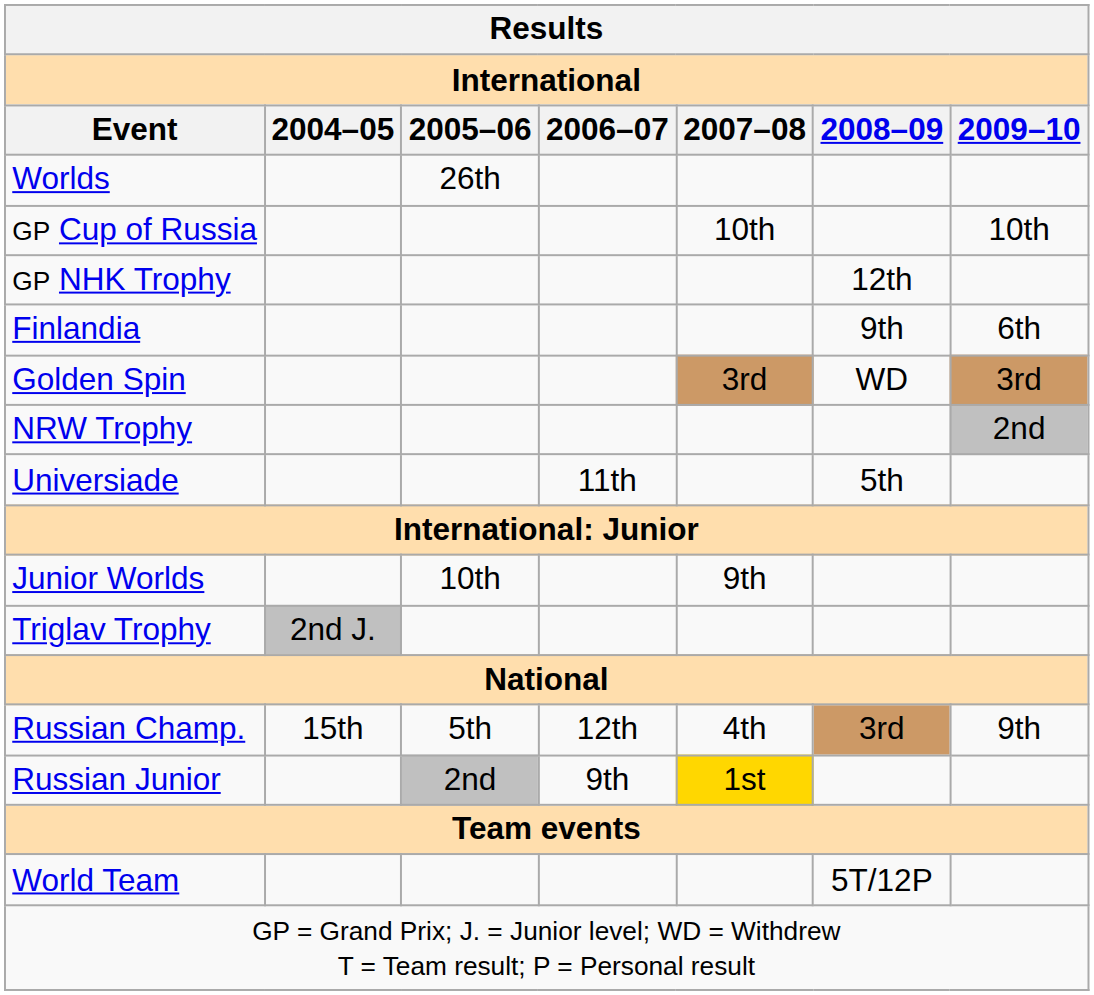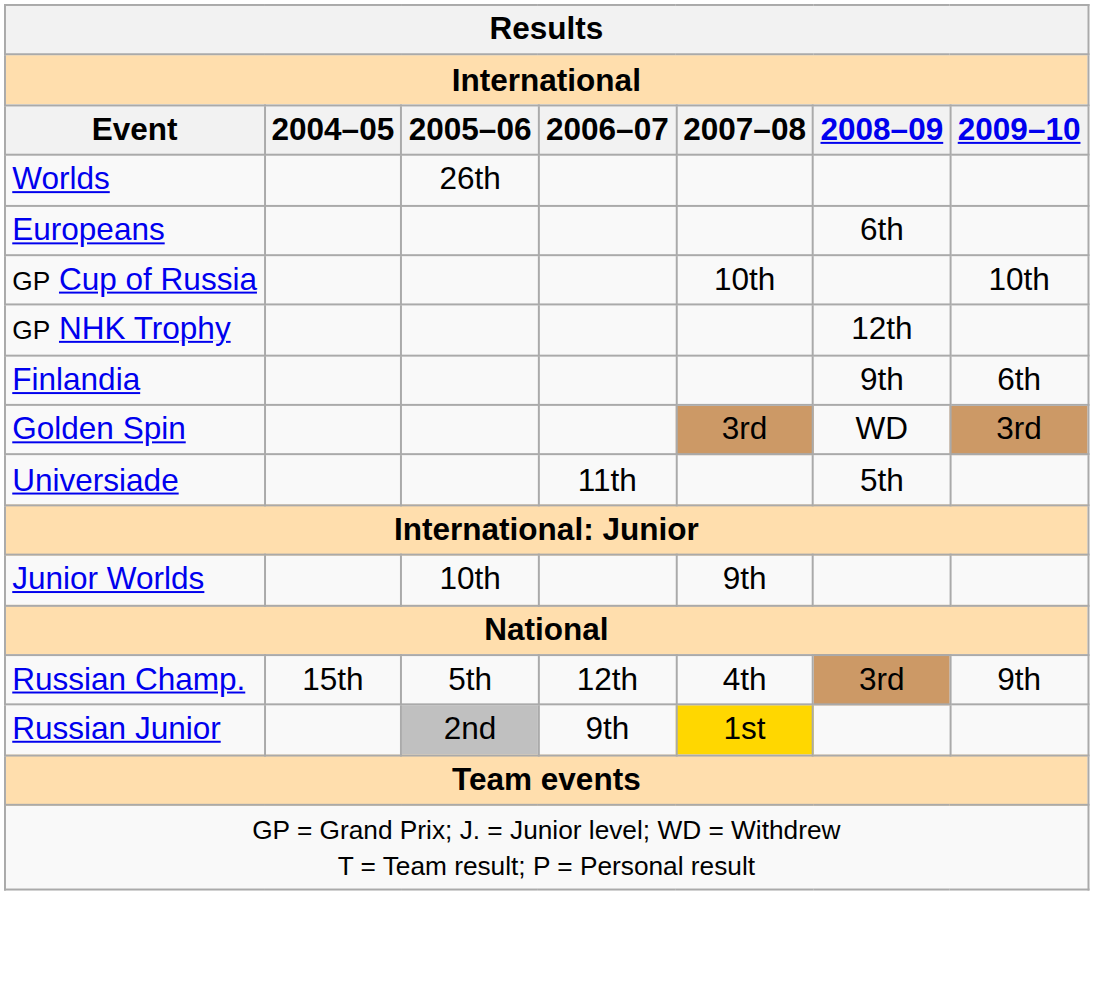 <table class="wikitable" style="text-align:center">
 <tr>
 <th colspan=7 align=center><strong>Results</strong></th>
 </tr>
 <tr>
 <th style="background-color: #ffdead; " colspan=7 align=center><strong>International</strong></th>
 </tr>
 <tr>
 <th>Event</th>
 <th>2004–05</th>
 <th>2005–06</th>
 <th>2006–07</th>
 <th>2007–08</th>
 <th><a href='#'>2008–09</a></th>
 <th><a href='#'>2009–10</a></th>
 </tr>
 <tr>
 <td align=left><a href='#'>Worlds</a></td>
 <td></td>
 <td>26th</td>
 <td></td>
 <td></td>
 <td></td>
+<td></td>
+</tr>
+<tr>
+<td align=left><a href='#'>Europeans</a></td>
+<td></td>
+<td></td>
+<td></td>
+<td></td>
+<td>6th</td>
 <td></td>
 </tr>
 <tr>
 <td align=left><small>GP</small> <a href='#'>Cup of Russia</a></td>
 <td></td>
 <td></td>
 <td></td>
 <td>10th</td>
 <td></td>
 <td>10th</td>
 </tr>
 <tr>
 <td align=left><small>GP</small> <a href='#'>NHK Trophy</a></td>
 <td></td>
 <td></td>
 <td></td>
 <td></td>
 <td>12th</td>
 <td></td>
 </tr>
 <tr>
 <td align=left><a href='#'>Finlandia</a></td>
 <td></td>
 <td></td>
 <td></td>
 <td></td>
 <td>9th</td>
 <td>6th</td>
 </tr>
 <tr>
 <td align=left><a href='#'>Golden Spin</a></td>
 <td></td>
 <td></td>
 <td></td>
 <td bgcolor=cc9966>3rd</td>
 <td>WD</td>
 <td bgcolor=cc9966>3rd</td>
 </tr>
 <tr>
-<td align=left><a href='#'>NRW Trophy</a></td>
-<td></td>
-<td></td>
-<td></td>
-<td></td>
-<td></td>
-<td bgcolor=silver>2nd</td>
-</tr>
-<tr>
 <td align=left><a href='#'>Universiade</a></td>
 <td></td>
 <td></td>
 <td>11th</td>
 <td></td>
 <td>5th</td>
 <td></td>
 </tr>
 <tr>
 <th style="background-color: #ffdead; " colspan=7 align=center><strong>International: Junior</strong></th>
 </tr>
 <tr>
 <td align=left><a href='#'>Junior Worlds</a></td>
 <td></td>
 <td>10th</td>
 <td></td>
 <td>9th</td>
-<td></td>
-<td></td>
-</tr>
-<tr>
-<td align=left><a href='#'>Triglav Trophy</a></td>
-<td bgcolor=silver>2nd J.</td>
-<td></td>
-<td></td>
-<td></td>
 <td></td>
 <td></td>
 </tr>
 <tr>
 <th style="background-color: #ffdead; " colspan=7 align=center><strong>National</strong></th>
 </tr>
 <tr>
 <td align=left><a href='#'>Russian Champ.</a></td>
 <td>15th</td>
 <td>5th</td>
 <td>12th</td>
 <td>4th</td>
 <td bgcolor=cc9966>3rd</td>
 <td>9th</td>
 </tr>
 <tr>
 <td align=left><a href='#'>Russian Junior</a></td>
 <td></td>
 <td bgcolor=silver>2nd</td>
 <td>9th</td>
 <td bgcolor=gold>1st</td>
 <td></td>
 <td></td>
 </tr>
 <tr>
 <th style="background-color: #ffdead; " colspan=7 align=center><strong>Team events</strong></th>
 </tr>
 <tr>
-<td align=left><a href='#'>World Team</a></td>
-<td></td>
-<td></td>
-<td></td>
-<td></td>
-<td>5T/12P</td>
-<td></td>
-</tr>
-<tr>
 <td colspan=7 align=center><small> GP = Grand Prix; J. = Junior level; WD = Withdrew <br> T = Team result; P = Personal result </small></td>
 </tr>
 </table>
